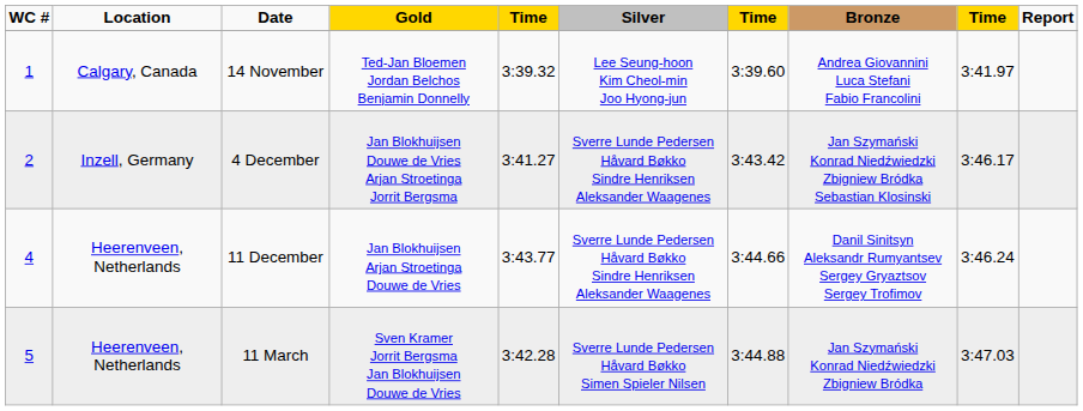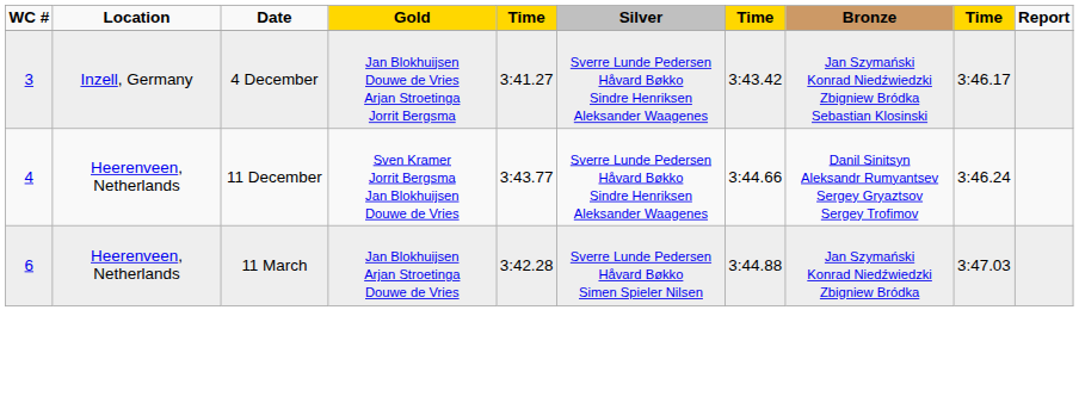 <table class="wikitable">
 <tr>
 <td width="40" align="center"><strong>WC #</strong></td>
 <td width="160" align="center"><strong>Location</strong></td>
 <td width="100" align="center"><strong>Date</strong></td>
 <td width="160" bgcolor="gold" align="center"><strong>Gold</strong></td>
 <td width="50" bgcolor="gold" align="center"><strong>Time</strong></td>
 <td width="160" bgcolor="silver" align="center"><strong>Silver</strong></td>
 <td width="50" bgcolor="gold" align="center"><strong>Time</strong></td>
 <td width="160" bgcolor="#CC9966" align="center"><strong>Bronze</strong></td>
 <td width="50" bgcolor="gold" align="center"><strong>Time</strong></td>
 <td width="50" align="center"><strong>Report</strong></td>
 </tr>
 <tr bgcolor="#cccccc">
 </tr>
-<tr>
-<td align="center"><a href='#'>1</a></td>
-<td align="center"><a href='#'>Calgary</a>, Canada</td>
-<td align="center">14 November</td>
-<td align="center"><br><small><a href='#'>Ted-Jan Bloemen</a><br><a href='#'>Jordan Belchos</a><br><a href='#'>Benjamin Donnelly</a></small></td>
-<td align="center">3:39.32</td>
-<td align="center"><br><small><a href='#'>Lee Seung-hoon</a><br><a href='#'>Kim Cheol-min</a><br><a href='#'>Joo Hyong-jun</a></small></td>
-<td align="center">3:39.60</td>
-<td align="center"><br><small><a href='#'>Andrea Giovannini</a><br><a href='#'>Luca Stefani</a><br><a href='#'>Fabio Francolini</a></small></td>
-<td align="center">3:41.97</td>
-<td align="center"></td>
-</tr>
 <tr bgcolor="#eeeeee">
-<td align="center"><a href='#'>2</a></td>
+<td align="center"><a href='#'>3</a></td>
 <td align="center"><a href='#'>Inzell</a>, Germany</td>
 <td align="center">4 December</td>
 <td align="center"><br><small><a href='#'>Jan Blokhuijsen</a><br><a href='#'>Douwe de Vries</a><br><a href='#'>Arjan Stroetinga</a><br><a href='#'>Jorrit Bergsma</a></small></td>
 <td align="center">3:41.27</td>
 <td align="center"><br><small><a href='#'>Sverre Lunde Pedersen</a><br><a href='#'>Håvard Bøkko</a><br><a href='#'>Sindre Henriksen</a><br><a href='#'>Aleksander Waagenes</a></small></td>
 <td align="center">3:43.42</td>
 <td align="center"><br><small><a href='#'>Jan Szymański</a><br><a href='#'>Konrad Niedźwiedzki</a><br><a href='#'>Zbigniew Bródka</a><br><a href='#'>Sebastian Klosinski</a></small></td>
 <td align="center">3:46.17</td>
 <td align="center"></td>
 </tr>
 <tr>
 <td align="center"><a href='#'>4</a></td>
 <td align="center"><a href='#'>Heerenveen</a>, Netherlands</td>
 <td align="center">11 December</td>
-<td align="center"><br><small><a href='#'>Jan Blokhuijsen</a><br><a href='#'>Arjan Stroetinga</a><br><a href='#'>Douwe de Vries</a></small></td>
+<td align="center"><br><small><a href='#'>Sven Kramer</a><br><a href='#'>Jorrit Bergsma</a><br><a href='#'>Jan Blokhuijsen</a><br><a href='#'>Douwe de Vries</a></small></td>
 <td align="center">3:43.77</td>
 <td align="center"><br><small><a href='#'>Sverre Lunde Pedersen</a><br><a href='#'>Håvard Bøkko</a><br><a href='#'>Sindre Henriksen</a><br><a href='#'>Aleksander Waagenes</a></small></td>
 <td align="center">3:44.66</td>
 <td align="center"><br><small><a href='#'>Danil Sinitsyn</a><br><a href='#'>Aleksandr Rumyantsev</a><br><a href='#'>Sergey Gryaztsov</a><br><a href='#'>Sergey Trofimov</a></small></td>
 <td align="center">3:46.24</td>
 <td align="center"></td>
 </tr>
 <tr bgcolor="#eeeeee">
-<td align="center"><a href='#'>5</a></td>
+<td align="center"><a href='#'>6</a></td>
 <td align="center"><a href='#'>Heerenveen</a>, Netherlands</td>
 <td align="center">11 March</td>
-<td align="center"><br><small><a href='#'>Sven Kramer</a><br><a href='#'>Jorrit Bergsma</a><br><a href='#'>Jan Blokhuijsen</a><br><a href='#'>Douwe de Vries</a></small></td>
+<td align="center"><br><small><a href='#'>Jan Blokhuijsen</a><br><a href='#'>Arjan Stroetinga</a><br><a href='#'>Douwe de Vries</a></small></td>
 <td align="center">3:42.28</td>
 <td align="center"><br><small><a href='#'>Sverre Lunde Pedersen</a><br><a href='#'>Håvard Bøkko</a><br><a href='#'>Simen Spieler Nilsen</a></small></td>
 <td align="center">3:44.88</td>
 <td align="center"><br><small><a href='#'>Jan Szymański</a><br><a href='#'>Konrad Niedźwiedzki</a><br><a href='#'>Zbigniew Bródka</a></small></td>
 <td align="center">3:47.03</td>
 <td align="center"></td>
 </tr>
 </table>
